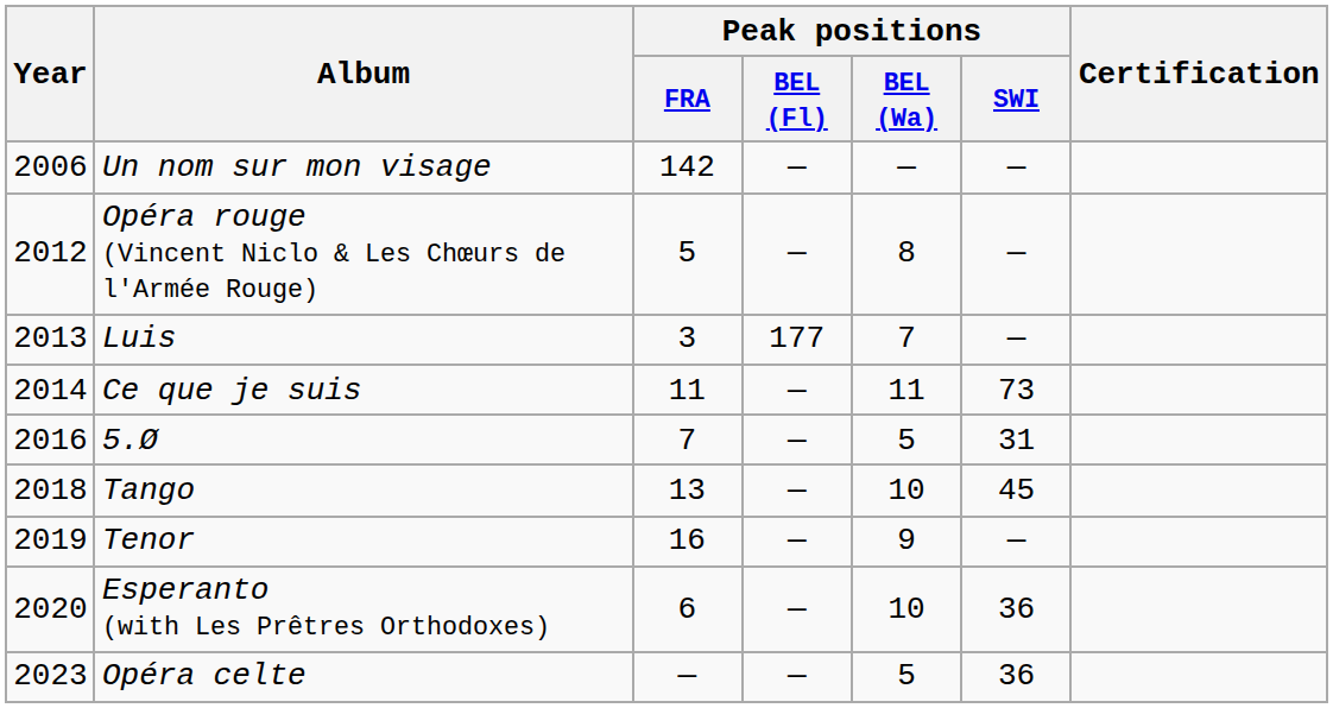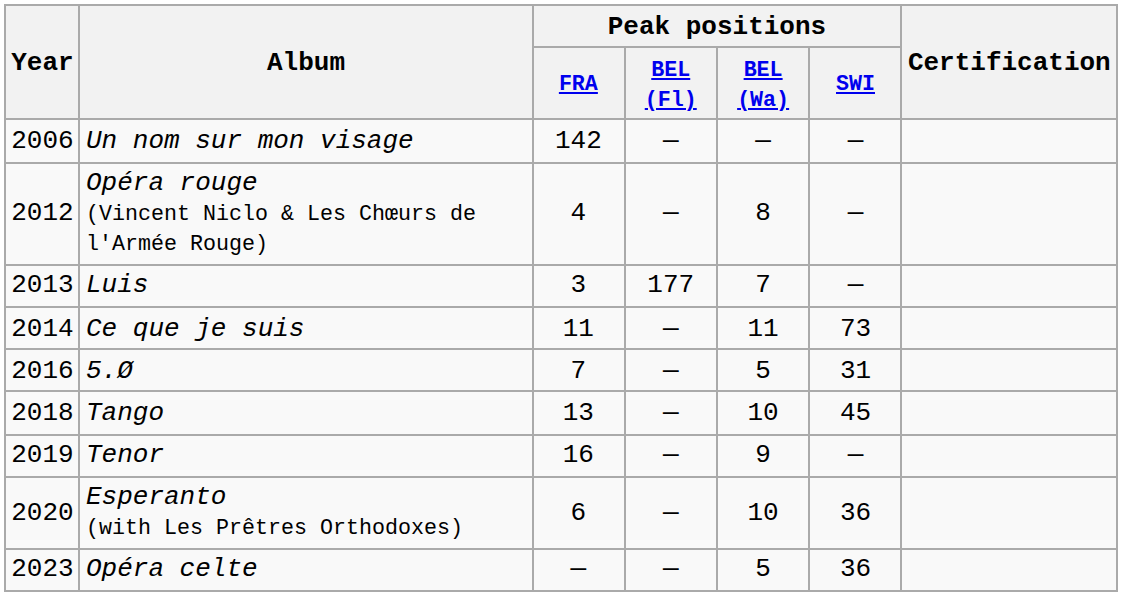 <table class="wikitable">
 <tr>
 <th align="center" rowspan="2" width="10">Year</th>
 <th align="center" rowspan="2" width="220">Album</th>
 <th align="center" colspan="4">Peak positions</th>
 <th align="center" rowspan="2" width="40">Certification</th>
 </tr>
 <tr>
 <th width="40"><small><a href='#'>FRA</a></small><br></th>
 <th width="40"><small><a href='#'>BEL<br>(Fl)</a></small><br></th>
 <th width="40"><small><a href='#'>BEL<br>(Wa)</a></small><br></th>
 <th width="40"><small><a href='#'>SWI</a></small><br></th>
 </tr>
 <tr>
 <td align="center">2006</td>
 <td><em>Un nom sur mon visage</em></td>
 <td align="center">142</td>
 <td align="center">—</td>
 <td align="center">—</td>
 <td align="center">—</td>
 <td align="center"></td>
 </tr>
 <tr>
 <td align="center">2012</td>
 <td><em>Opéra rouge</em> <br><small>(Vincent Niclo & Les Chœurs de l'Armée Rouge)</small></td>
-<td align="center">5</td>
+<td align="center">4</td>
 <td align="center">—</td>
 <td align="center">8</td>
 <td align="center">—</td>
 <td align="center"></td>
 </tr>
 <tr>
 <td align="center">2013</td>
 <td><em>Luis</em></td>
 <td align="center">3</td>
 <td align="center">177</td>
 <td align="center">7</td>
 <td align="center">—</td>
 <td align="center"></td>
 </tr>
 <tr>
 <td align="center">2014</td>
 <td><em>Ce que je suis</em></td>
 <td align="center">11</td>
 <td align="center">—</td>
 <td align="center">11</td>
 <td align="center">73</td>
 <td align="center"></td>
 </tr>
 <tr>
 <td align="center">2016</td>
 <td><em>5.Ø</em></td>
 <td align="center">7<br></td>
 <td align="center">—</td>
 <td align="center">5</td>
 <td align="center">31</td>
 <td align="center"></td>
 </tr>
 <tr>
 <td align="center">2018</td>
 <td><em>Tango</em></td>
 <td align="center">13</td>
 <td align="center">—</td>
 <td align="center">10</td>
 <td align="center">45</td>
 <td align="center"></td>
 </tr>
 <tr>
 <td align="center">2019</td>
 <td><em>Tenor</em></td>
 <td align="center">16<br></td>
 <td align="center">—</td>
 <td align="center">9</td>
 <td align="center">—</td>
 <td align="center"></td>
 </tr>
 <tr>
 <td align="center">2020</td>
 <td><em>Esperanto</em><br><small>(with Les Prêtres Orthodoxes)</small></td>
 <td align="center">6</td>
 <td align="center">—</td>
 <td align="center">10</td>
 <td align="center">36</td>
 <td align="center"></td>
 </tr>
 <tr>
 <td align="center">2023</td>
 <td><em>Opéra celte</em></td>
 <td align="center">—</td>
 <td align="center">—</td>
 <td align="center">5</td>
 <td align="center">36</td>
 <td align="center"></td>
 </tr>
 </table>
